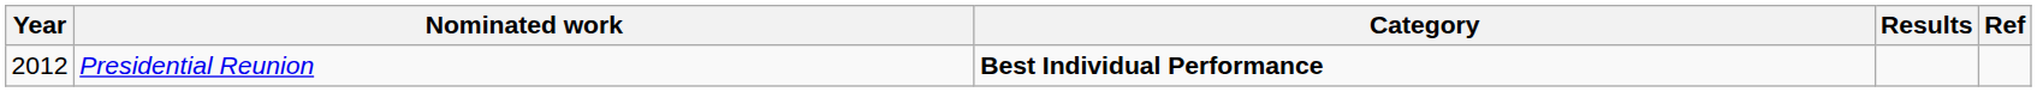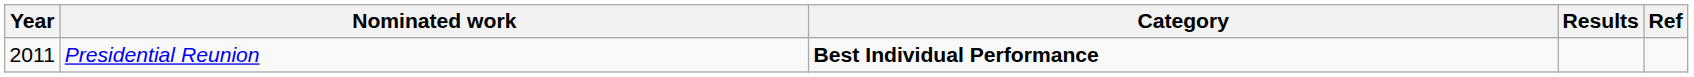 <table class="wikitable">
 <tr>
 <th scope="col" style="width:1em;">Year</th>
 <th scope="col" style="width:35em;">Nominated work</th>
 <th scope="col" style="width:35em;">Category</th>
 <th scope="col" style="width:1em;">Results</th>
 <th scope="col" style="width:1em;">Ref</th>
 </tr>
 <tr>
-<td>2012</td>
+<td>2011</td>
 <td><em><a href='#'>Presidential Reunion</a></em></td>
 <td><strong>Best Individual Performance</strong></td>
 <td></td>
 <td></td>
 </tr>
 </table>
